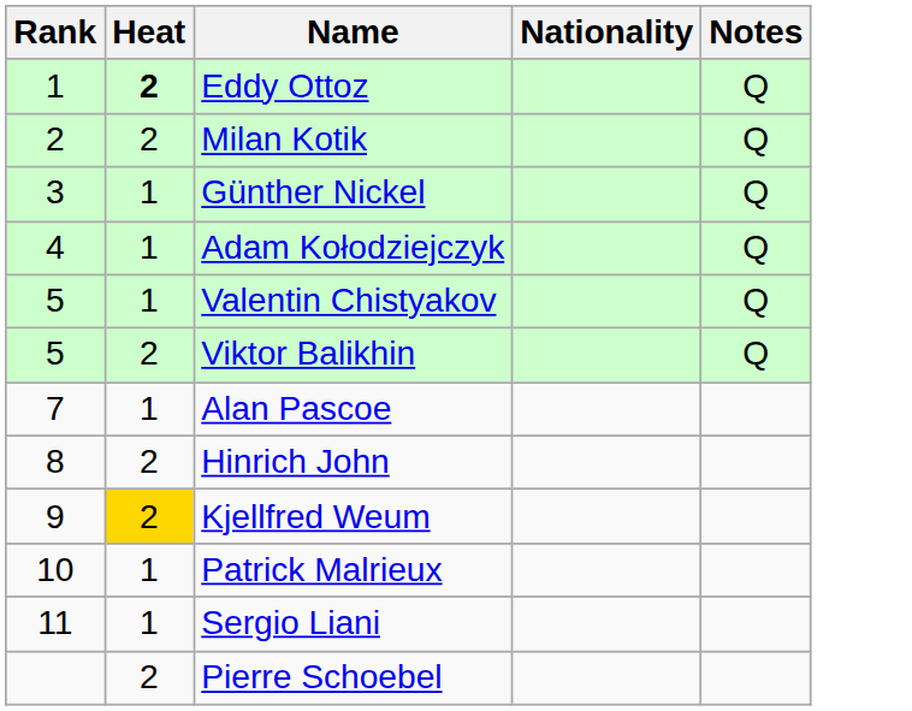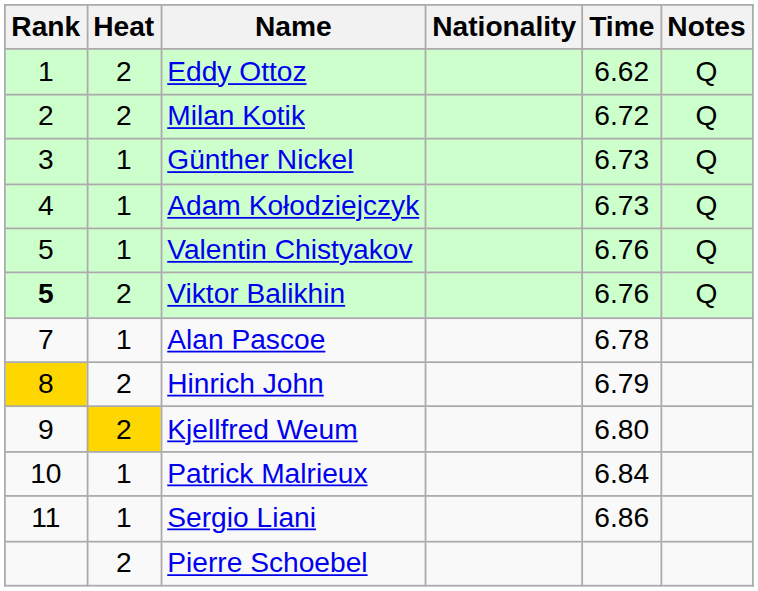 <table class="wikitable sortable" style="text-align:center">
 <tr>
 <th>Rank</th>
 <th>Heat</th>
 <th>Name</th>
 <th>Nationality</th>
+<th>Time</th>
 <th>Notes</th>
 </tr>
 <tr bgcolor=ccffcc>
 <td>1</td>
-<td><strong>2</strong></td>
+<td>2</td>
 <td align="left"><a href='#'>Eddy Ottoz</a></td>
 <td align=left></td>
+<td>6.62</td>
 <td>Q</td>
 </tr>
 <tr bgcolor=ccffcc>
 <td>2</td>
 <td>2</td>
 <td align="left"><a href='#'>Milan Kotik</a></td>
 <td align=left></td>
+<td>6.72</td>
 <td>Q</td>
 </tr>
 <tr bgcolor=ccffcc>
 <td>3</td>
 <td>1</td>
 <td align="left"><a href='#'>Günther Nickel</a></td>
 <td align=left></td>
+<td>6.73</td>
 <td>Q</td>
 </tr>
 <tr bgcolor=ccffcc>
 <td>4</td>
 <td>1</td>
 <td align="left"><a href='#'>Adam Kołodziejczyk</a></td>
 <td align=left></td>
+<td>6.73</td>
 <td>Q</td>
 </tr>
 <tr bgcolor=ccffcc>
 <td>5</td>
 <td>1</td>
 <td align="left"><a href='#'>Valentin Chistyakov</a></td>
 <td align=left></td>
+<td>6.76</td>
 <td>Q</td>
 </tr>
 <tr bgcolor=ccffcc>
-<td>5</td>
+<td><strong>5</strong></td>
 <td>2</td>
 <td align="left"><a href='#'>Viktor Balikhin</a></td>
 <td align=left></td>
+<td>6.76</td>
 <td>Q</td>
 </tr>
 <tr>
 <td>7</td>
 <td>1</td>
 <td align="left"><a href='#'>Alan Pascoe</a></td>
 <td align=left></td>
+<td>6.78</td>
 <td></td>
 </tr>
 <tr>
-<td>8</td>
+<td style="background: gold;">8</td>
 <td>2</td>
 <td align="left"><a href='#'>Hinrich John</a></td>
 <td align=left></td>
+<td>6.79</td>
 <td></td>
 </tr>
 <tr>
 <td>9</td>
 <td style="background: gold;">2</td>
 <td align="left"><a href='#'>Kjellfred Weum</a></td>
 <td align=left></td>
+<td>6.80</td>
 <td></td>
 </tr>
 <tr>
 <td>10</td>
 <td>1</td>
 <td align="left"><a href='#'>Patrick Malrieux</a></td>
 <td align=left></td>
+<td>6.84</td>
 <td></td>
 </tr>
 <tr>
 <td>11</td>
 <td>1</td>
 <td align="left"><a href='#'>Sergio Liani</a></td>
 <td align=left></td>
+<td>6.86</td>
 <td></td>
 </tr>
 <tr>
 <td></td>
 <td>2</td>
 <td align="left"><a href='#'>Pierre Schoebel</a></td>
 <td align=left></td>
 <td></td>
+<td></td>
 </tr>
 </table>
